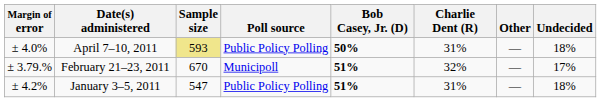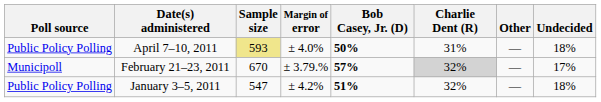 <table class="wikitable">
 <tr valign= bottom>
-<th><small>Margin of</small><br>error</th>
+<th>Poll source</th>
 <th style="width:150px;">Date(s)<br>administered</th>
 <th class=small>Sample<br>size</th>
-<th>Poll source</th>
+<th><small>Margin of</small><br>error</th>
 <th style="width:100px;">Bob <br>Casey, Jr. (D)</th>
 <th style="width:100px;">Charlie<br>Dent (R)</th>
 <th>Other</th>
 <th>Undecided</th>
 </tr>
 <tr>
-<td align=center>± 4.0%</td>
+<td><a href='#'>Public Policy Polling</a></td>
 <td align=center>April 7–10, 2011</td>
 <td align=center style="background: khaki;">593</td>
-<td><a href='#'>Public Policy Polling</a></td>
+<td align=center>± 4.0%</td>
 <td><strong>50%</strong></td>
 <td align=center>31%</td>
 <td align=center>—</td>
 <td align=center>18%</td>
 </tr>
 <tr>
-<td align=center>± 3.79.%</td>
+<td><a href='#'>Municipoll </a></td>
 <td align=center>February 21–23, 2011</td>
 <td align=center>670</td>
-<td><a href='#'>Municipoll </a></td>
-<td><strong>51%</strong></td>
-<td align=center>32%</td>
+<td align=center>± 3.79.%</td>
+<td><strong>57%</strong></td>
+<td align=center style="background: lightgrey;">32%</td>
 <td align=center>—</td>
 <td align=center>17%</td>
 </tr>
 <tr>
-<td align=center>± 4.2%</td>
+<td><a href='#'>Public Policy Polling </a></td>
 <td align=center>January 3–5, 2011</td>
 <td align=center>547</td>
-<td><a href='#'>Public Policy Polling </a></td>
+<td align=center>± 4.2%</td>
 <td><strong>51%</strong></td>
-<td align=center>31%</td>
+<td align=center>32%</td>
 <td align=center>—</td>
 <td align=center>18%</td>
 </tr>
 </table>
